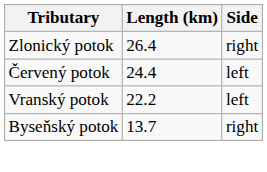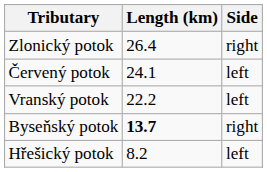 <table class="wikitable">
 <tr>
 <th>Tributary</th>
 <th>Length (km)</th>
 <th>Side</th>
 </tr>
 <tr>
 <td>Zlonický potok</td>
 <td>26.4</td>
 <td>right</td>
 </tr>
 <tr>
 <td>Červený potok</td>
-<td>24.4</td>
+<td>24.1</td>
 <td>left</td>
 </tr>
 <tr>
 <td>Vranský potok</td>
 <td>22.2</td>
 <td>left</td>
 </tr>
 <tr>
 <td>Byseňský potok</td>
-<td>13.7</td>
+<td><strong>13.7</strong></td>
 <td>right</td>
 </tr>
+<tr>
+<td>Hřešický potok</td>
+<td>8.2</td>
+<td>left</td>
+</tr>
 </table>
